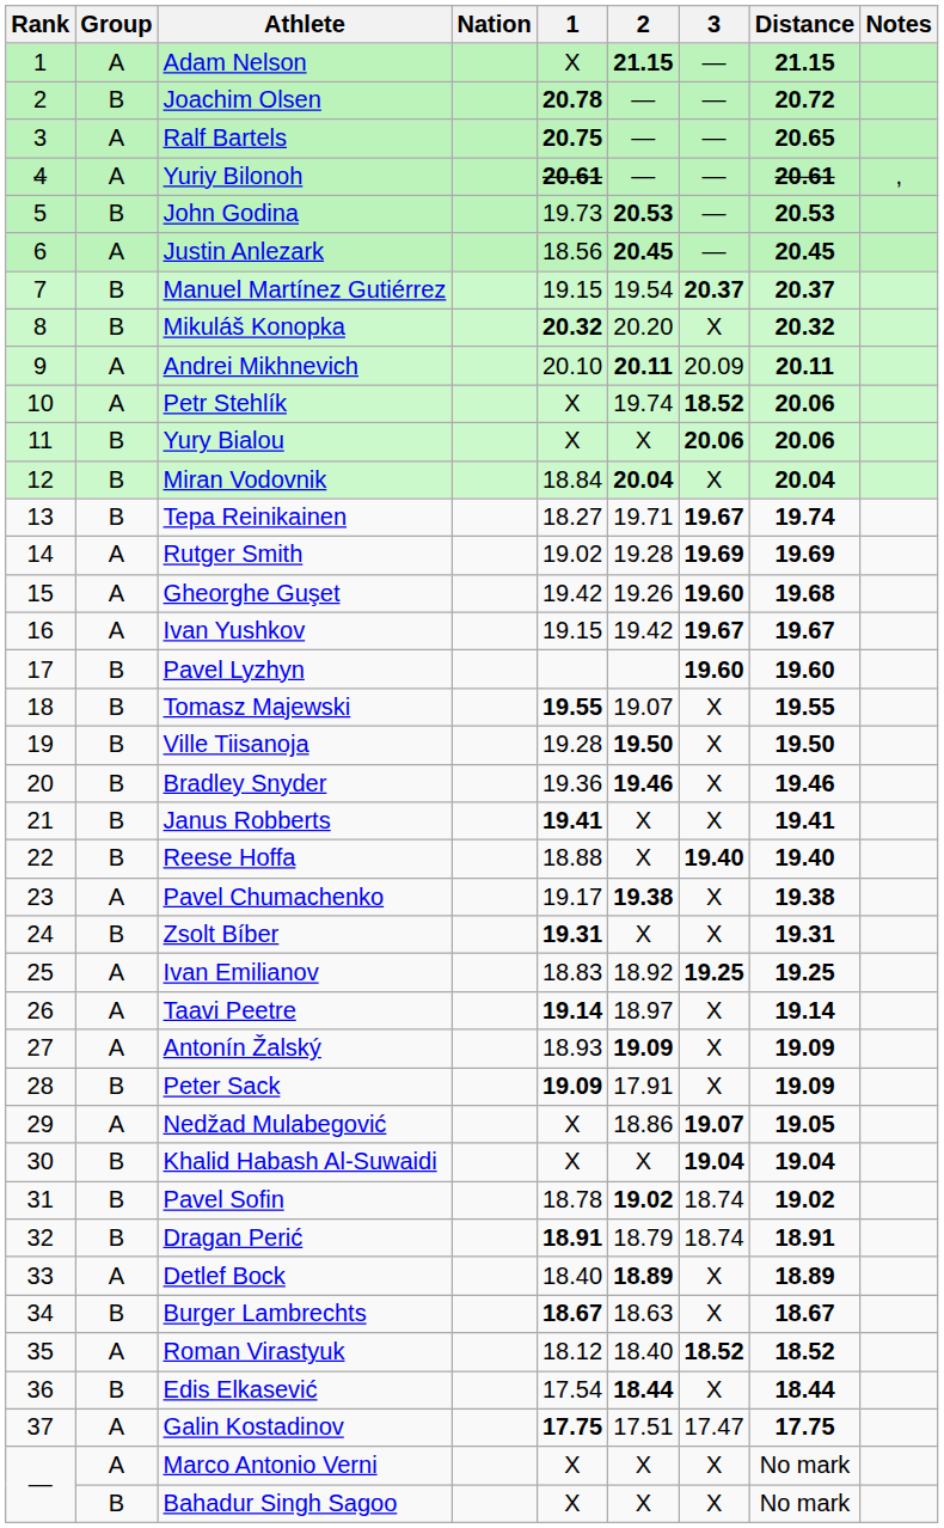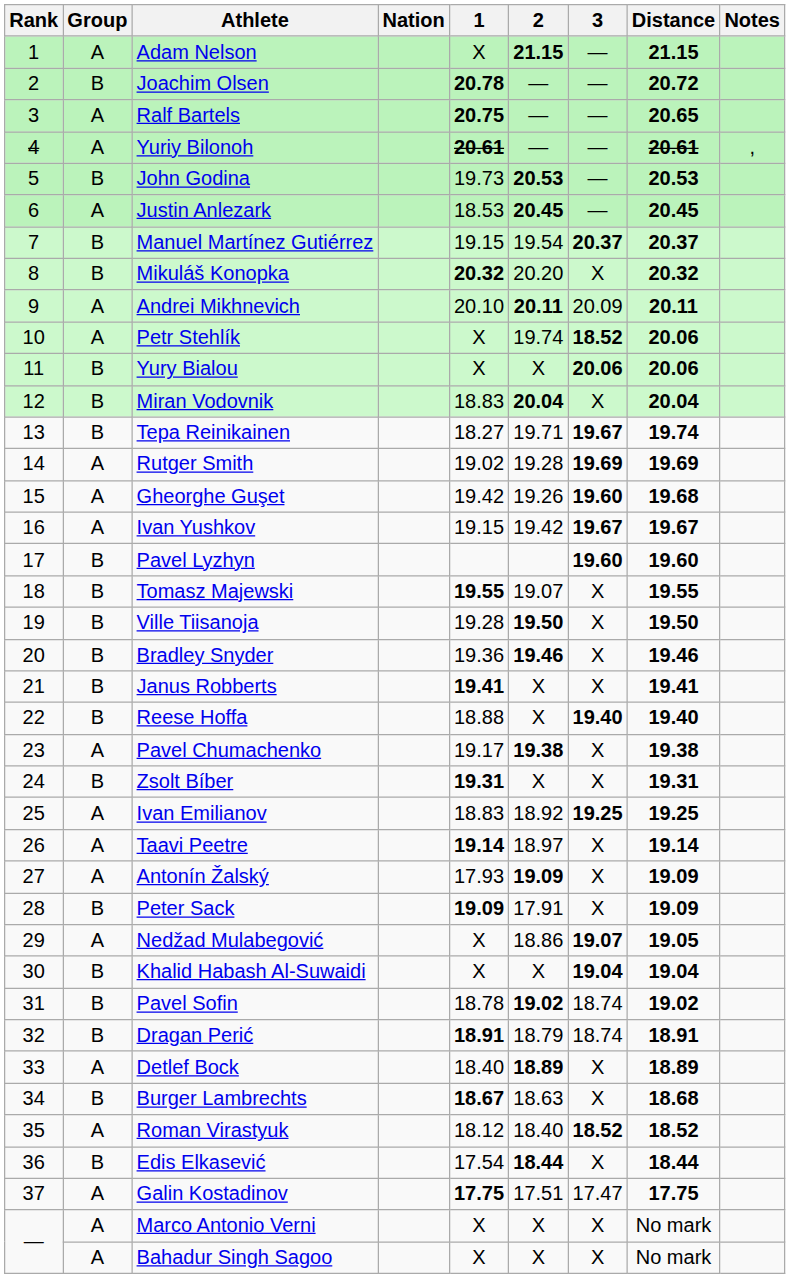 <table class="wikitable sortable" style="text-align:center">
 <tr>
 <th>Rank</th>
 <th>Group</th>
 <th>Athlete</th>
 <th>Nation</th>
 <th>1</th>
 <th>2</th>
 <th>3</th>
 <th>Distance</th>
 <th>Notes</th>
 </tr>
 <tr bgcolor=bbf3bb>
 <td>1</td>
 <td>A</td>
 <td align=left><a href='#'>Adam Nelson</a></td>
 <td align=left></td>
 <td data-sort-value=1.00>X</td>
 <td><strong>21.15</strong></td>
 <td data-sort-value=1.00>—</td>
 <td><strong>21.15</strong></td>
 <td></td>
 </tr>
 <tr bgcolor=bbf3bb>
 <td>2</td>
 <td>B</td>
 <td align=left><a href='#'>Joachim Olsen</a></td>
 <td align=left></td>
 <td><strong>20.78</strong></td>
 <td data-sort-value=1.00>—</td>
 <td data-sort-value=1.00>—</td>
 <td><strong>20.72</strong></td>
 <td></td>
 </tr>
 <tr bgcolor=bbf3bb>
 <td>3</td>
 <td>A</td>
 <td align=left><a href='#'>Ralf Bartels</a></td>
 <td align=left></td>
 <td><strong>20.75</strong></td>
 <td data-sort-value=1.00>—</td>
 <td data-sort-value=1.00>—</td>
 <td><strong>20.65</strong></td>
 <td></td>
 </tr>
 <tr bgcolor=bbf3bb>
 <td><s>4</s></td>
 <td>A</td>
 <td align=left><a href='#'>Yuriy Bilonoh</a></td>
 <td align=left></td>
 <td><s><strong>20.61</strong></s></td>
 <td data-sort-value=1.00>—</td>
 <td data-sort-value=1.00>—</td>
 <td><s><strong>20.61</strong></s></td>
 <td>, </td>
 </tr>
 <tr bgcolor=bbf3bb>
 <td>5</td>
 <td>B</td>
 <td align=left><a href='#'>John Godina</a></td>
 <td align=left></td>
 <td>19.73</td>
 <td><strong>20.53</strong></td>
 <td data-sort-value=1.00>—</td>
 <td><strong>20.53</strong></td>
 <td></td>
 </tr>
 <tr bgcolor=bbf3bb>
 <td>6</td>
 <td>A</td>
 <td align=left><a href='#'>Justin Anlezark</a></td>
 <td align=left></td>
-<td>18.56</td>
+<td>18.53</td>
 <td><strong>20.45</strong></td>
 <td data-sort-value=1.00>—</td>
 <td><strong>20.45</strong></td>
 <td></td>
 </tr>
 <tr bgcolor=ccf9cc>
 <td>7</td>
 <td>B</td>
 <td align=left><a href='#'>Manuel Martínez Gutiérrez</a></td>
 <td align=left></td>
 <td>19.15</td>
 <td>19.54</td>
 <td><strong>20.37</strong></td>
 <td><strong>20.37</strong></td>
 <td></td>
 </tr>
 <tr bgcolor=ccf9cc>
 <td>8</td>
 <td>B</td>
 <td align=left><a href='#'>Mikuláš Konopka</a></td>
 <td align=left></td>
 <td><strong>20.32</strong></td>
 <td>20.20</td>
 <td data-sort-value=1.00>X</td>
 <td><strong>20.32</strong></td>
 <td></td>
 </tr>
 <tr bgcolor=ccf9cc>
 <td>9</td>
 <td>A</td>
 <td align=left><a href='#'>Andrei Mikhnevich</a></td>
 <td align=left></td>
 <td>20.10</td>
 <td><strong>20.11</strong></td>
 <td>20.09</td>
 <td><strong>20.11</strong></td>
 <td></td>
 </tr>
 <tr bgcolor=ccf9cc>
 <td>10</td>
 <td>A</td>
 <td align=left><a href='#'>Petr Stehlík</a></td>
 <td align=left></td>
 <td data-sort-value=1.00>X</td>
 <td>19.74</td>
 <td><strong>18.52</strong></td>
 <td><strong>20.06</strong></td>
 <td></td>
 </tr>
 <tr bgcolor=ccf9cc>
 <td>11</td>
 <td>B</td>
 <td align=left><a href='#'>Yury Bialou</a></td>
 <td align=left></td>
 <td data-sort-value=1.00>X</td>
 <td data-sort-value=1.00>X</td>
 <td><strong>20.06</strong></td>
 <td><strong>20.06</strong></td>
 <td></td>
 </tr>
 <tr bgcolor=ccf9cc>
 <td>12</td>
 <td>B</td>
 <td align=left><a href='#'>Miran Vodovnik</a></td>
 <td align=left></td>
-<td>18.84</td>
+<td>18.83</td>
 <td><strong>20.04</strong></td>
 <td data-sort-value=1.00>X</td>
 <td><strong>20.04</strong></td>
 <td></td>
 </tr>
 <tr>
 <td>13</td>
 <td>B</td>
 <td align=left><a href='#'>Tepa Reinikainen</a></td>
 <td align=left></td>
 <td>18.27</td>
 <td>19.71</td>
 <td><strong>19.67</strong></td>
 <td><strong>19.74</strong></td>
 <td></td>
 </tr>
 <tr>
 <td>14</td>
 <td>A</td>
 <td align=left><a href='#'>Rutger Smith</a></td>
 <td align=left></td>
 <td>19.02</td>
 <td>19.28</td>
 <td><strong>19.69</strong></td>
 <td><strong>19.69</strong></td>
 <td></td>
 </tr>
 <tr>
 <td>15</td>
 <td>A</td>
 <td align=left><a href='#'>Gheorghe Guşet</a></td>
 <td align=left></td>
 <td>19.42</td>
 <td>19.26</td>
 <td><strong>19.60</strong></td>
 <td><strong>19.68</strong></td>
 <td></td>
 </tr>
 <tr>
 <td>16</td>
 <td>A</td>
 <td align=left><a href='#'>Ivan Yushkov</a></td>
 <td align=left></td>
 <td>19.15</td>
 <td>19.42</td>
 <td><strong>19.67</strong></td>
 <td><strong>19.67</strong></td>
 <td></td>
 </tr>
 <tr>
 <td>17</td>
 <td>B</td>
 <td align=left><a href='#'>Pavel Lyzhyn</a></td>
 <td align=left></td>
 <td></td>
 <td></td>
 <td><strong>19.60</strong></td>
 <td><strong>19.60</strong></td>
 <td></td>
 </tr>
 <tr>
 <td>18</td>
 <td>B</td>
 <td align=left><a href='#'>Tomasz Majewski</a></td>
 <td align=left></td>
 <td><strong>19.55</strong></td>
 <td>19.07</td>
 <td data-sort-value=1.00>X</td>
 <td><strong>19.55</strong></td>
 <td></td>
 </tr>
 <tr>
 <td>19</td>
 <td>B</td>
 <td align=left><a href='#'>Ville Tiisanoja</a></td>
 <td align=left></td>
 <td>19.28</td>
 <td><strong>19.50</strong></td>
 <td data-sort-value=1.00>X</td>
 <td><strong>19.50</strong></td>
 <td></td>
 </tr>
 <tr>
 <td>20</td>
 <td>B</td>
 <td align=left><a href='#'>Bradley Snyder</a></td>
 <td align=left></td>
 <td>19.36</td>
 <td><strong>19.46</strong></td>
 <td data-sort-value=1.00>X</td>
 <td><strong>19.46</strong></td>
 <td></td>
 </tr>
 <tr>
 <td>21</td>
 <td>B</td>
 <td align=left><a href='#'>Janus Robberts</a></td>
 <td align=left></td>
 <td><strong>19.41</strong></td>
 <td data-sort-value=1.00>X</td>
 <td data-sort-value=1.00>X</td>
 <td><strong>19.41</strong></td>
 <td></td>
 </tr>
 <tr>
 <td>22</td>
 <td>B</td>
 <td align=left><a href='#'>Reese Hoffa</a></td>
 <td align=left></td>
 <td>18.88</td>
 <td data-sort-value=1.00>X</td>
 <td><strong>19.40</strong></td>
 <td><strong>19.40</strong></td>
 <td></td>
 </tr>
 <tr>
 <td>23</td>
 <td>A</td>
 <td align=left><a href='#'>Pavel Chumachenko</a></td>
 <td align=left></td>
 <td>19.17</td>
 <td><strong>19.38</strong></td>
 <td data-sort-value=1.00>X</td>
 <td><strong>19.38</strong></td>
 <td></td>
 </tr>
 <tr>
 <td>24</td>
 <td>B</td>
 <td align=left><a href='#'>Zsolt Bíber</a></td>
 <td align=left></td>
 <td><strong>19.31</strong></td>
 <td data-sort-value=1.00>X</td>
 <td data-sort-value=1.00>X</td>
 <td><strong>19.31</strong></td>
 <td></td>
 </tr>
 <tr>
 <td>25</td>
 <td>A</td>
 <td align=left><a href='#'>Ivan Emilianov</a></td>
 <td align=left></td>
 <td>18.83</td>
 <td>18.92</td>
 <td><strong>19.25</strong></td>
 <td><strong>19.25</strong></td>
 <td></td>
 </tr>
 <tr>
 <td>26</td>
 <td>A</td>
 <td align=left><a href='#'>Taavi Peetre</a></td>
 <td align=left></td>
 <td><strong>19.14</strong></td>
 <td>18.97</td>
 <td data-sort-value=1.00>X</td>
 <td><strong>19.14</strong></td>
 <td></td>
 </tr>
 <tr>
 <td>27</td>
 <td>A</td>
 <td align=left><a href='#'>Antonín Žalský</a></td>
 <td align=left></td>
-<td>18.93</td>
+<td>17.93</td>
 <td><strong>19.09</strong></td>
 <td data-sort-value=1.00>X</td>
 <td><strong>19.09</strong></td>
 <td></td>
 </tr>
 <tr>
 <td>28</td>
 <td>B</td>
 <td align=left><a href='#'>Peter Sack</a></td>
 <td align=left></td>
 <td><strong>19.09</strong></td>
 <td>17.91</td>
 <td data-sort-value=1.00>X</td>
 <td><strong>19.09</strong></td>
 <td></td>
 </tr>
 <tr>
 <td>29</td>
 <td>A</td>
 <td align=left><a href='#'>Nedžad Mulabegović</a></td>
 <td align=left></td>
 <td data-sort-value=1.00>X</td>
 <td>18.86</td>
 <td><strong>19.07</strong></td>
 <td><strong>19.05</strong></td>
 <td></td>
 </tr>
 <tr>
 <td>30</td>
 <td>B</td>
 <td align=left><a href='#'>Khalid Habash Al-Suwaidi</a></td>
 <td align=left></td>
 <td data-sort-value=1.00>X</td>
 <td data-sort-value=1.00>X</td>
 <td><strong>19.04</strong></td>
 <td><strong>19.04</strong></td>
 <td></td>
 </tr>
 <tr>
 <td>31</td>
 <td>B</td>
 <td align=left><a href='#'>Pavel Sofin</a></td>
 <td align=left></td>
 <td>18.78</td>
 <td><strong>19.02</strong></td>
 <td>18.74</td>
 <td><strong>19.02</strong></td>
 <td></td>
 </tr>
 <tr>
 <td>32</td>
 <td>B</td>
 <td align=left><a href='#'>Dragan Perić</a></td>
 <td align=left></td>
 <td><strong>18.91</strong></td>
 <td>18.79</td>
 <td>18.74</td>
 <td><strong>18.91</strong></td>
 <td></td>
 </tr>
 <tr>
 <td>33</td>
 <td>A</td>
 <td align=left><a href='#'>Detlef Bock</a></td>
 <td align=left></td>
 <td>18.40</td>
 <td><strong>18.89</strong></td>
 <td data-sort-value=1.00>X</td>
 <td><strong>18.89</strong></td>
 <td></td>
 </tr>
 <tr>
 <td>34</td>
 <td>B</td>
 <td align=left><a href='#'>Burger Lambrechts</a></td>
 <td align=left></td>
 <td><strong>18.67</strong></td>
 <td>18.63</td>
 <td data-sort-value=1.00>X</td>
-<td><strong>18.67</strong></td>
+<td><strong>18.68</strong></td>
 <td></td>
 </tr>
 <tr>
 <td>35</td>
 <td>A</td>
 <td align=left><a href='#'>Roman Virastyuk</a></td>
 <td align=left></td>
 <td>18.12</td>
 <td>18.40</td>
 <td><strong>18.52</strong></td>
 <td><strong>18.52</strong></td>
 <td></td>
 </tr>
 <tr>
 <td>36</td>
 <td>B</td>
 <td align=left><a href='#'>Edis Elkasević</a></td>
 <td align=left></td>
 <td>17.54</td>
 <td><strong>18.44</strong></td>
 <td data-sort-value=1.00>X</td>
 <td><strong>18.44</strong></td>
 <td></td>
 </tr>
 <tr>
 <td>37</td>
 <td>A</td>
 <td align=left><a href='#'>Galin Kostadinov</a></td>
 <td align=left></td>
 <td><strong>17.75</strong></td>
 <td>17.51</td>
 <td>17.47</td>
 <td><strong>17.75</strong></td>
 <td></td>
 </tr>
 <tr>
 <td rowspan=2 data-sort-value=38>—</td>
 <td>A</td>
 <td align=left><a href='#'>Marco Antonio Verni</a></td>
 <td align=left></td>
 <td data-sort-value=1.00>X</td>
 <td data-sort-value=1.00>X</td>
 <td data-sort-value=1.00>X</td>
 <td data-sort-value=1.00>No mark</td>
 <td></td>
 </tr>
 <tr>
-<td>B</td>
+<td>A</td>
 <td align=left><a href='#'>Bahadur Singh Sagoo</a></td>
 <td align=left></td>
 <td data-sort-value=1.00>X</td>
 <td data-sort-value=1.00>X</td>
 <td data-sort-value=1.00>X</td>
 <td data-sort-value=1.00>No mark</td>
 <td></td>
 </tr>
 </table>
